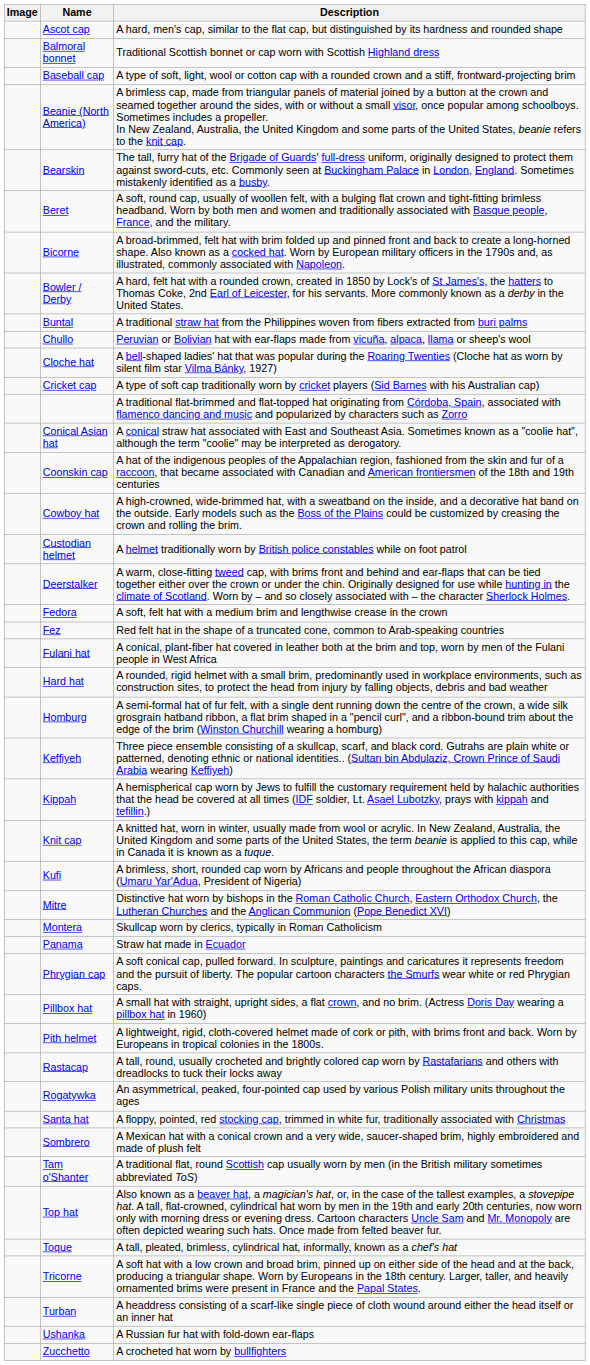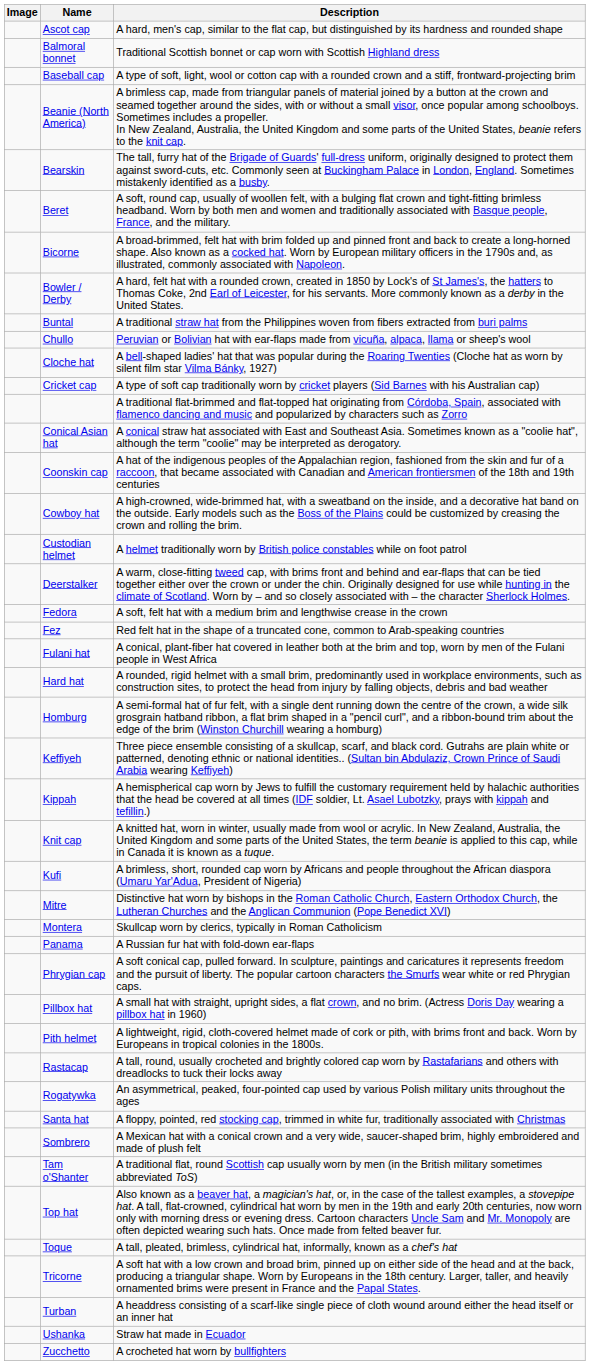 <table class="wikitable">
 <tr>
 <th>Image</th>
 <th>Name</th>
 <th>Description</th>
 </tr>
 <tr>
 <td></td>
 <td><a href='#'>Ascot cap</a></td>
 <td>A hard, men's cap, similar to the flat cap, but distinguished by its hardness and rounded shape</td>
 </tr>
 <tr>
 <td></td>
 <td><a href='#'>Balmoral bonnet</a></td>
 <td>Traditional Scottish bonnet or cap worn with Scottish <a href='#'>Highland dress</a></td>
 </tr>
 <tr>
 <td></td>
 <td><a href='#'>Baseball cap</a></td>
 <td>A type of soft, light, wool or cotton cap with a rounded crown and a stiff, frontward-projecting brim</td>
 </tr>
 <tr>
 <td></td>
 <td><a href='#'>Beanie (North America)</a></td>
 <td>A brimless cap, made from triangular panels of material joined by a button at the crown and seamed together around the sides, with or without a small <a href='#'>visor</a>, once popular among schoolboys. Sometimes includes a propeller.<br>In New Zealand, Australia, the United Kingdom and some parts of the United States, <em>beanie</em> refers to the <a href='#'>knit cap</a>.</td>
 </tr>
 <tr>
 <td></td>
 <td><a href='#'>Bearskin</a></td>
 <td>The tall, furry hat of the <a href='#'>Brigade of Guards</a>' <a href='#'>full-dress</a> uniform, originally designed to protect them against sword-cuts, etc. Commonly seen at <a href='#'>Buckingham Palace</a> in <a href='#'>London</a>, <a href='#'>England</a>. Sometimes mistakenly identified as a <a href='#'>busby</a>.</td>
 </tr>
 <tr>
 <td></td>
 <td><a href='#'>Beret</a></td>
 <td>A soft, round cap, usually of woollen felt, with a bulging flat crown and tight-fitting brimless headband. Worn by both men and women and traditionally associated with <a href='#'>Basque people</a>, <a href='#'>France</a>, and the military.</td>
 </tr>
 <tr>
 <td></td>
 <td><a href='#'>Bicorne</a></td>
 <td>A broad-brimmed, felt hat with brim folded up and pinned front and back to create a long-horned shape. Also known as a <a href='#'>cocked hat</a>. Worn by European military officers in the 1790s and, as illustrated, commonly associated with <a href='#'>Napoleon</a>.</td>
 </tr>
 <tr>
 <td></td>
 <td><a href='#'>Bowler / Derby</a></td>
 <td>A hard, felt hat with a rounded crown, created in 1850 by Lock's of <a href='#'>St James's</a>, the <a href='#'>hatters</a> to Thomas Coke, 2nd <a href='#'>Earl of Leicester</a>, for his servants. More commonly known as a <em>derby</em> in the United States.</td>
 </tr>
 <tr>
 <td></td>
 <td><a href='#'>Buntal</a></td>
 <td>A traditional <a href='#'>straw hat</a> from the Philippines woven from fibers extracted from <a href='#'>buri palms</a></td>
 </tr>
 <tr>
 <td></td>
 <td><a href='#'>Chullo</a></td>
 <td><a href='#'>Peruvian</a> or <a href='#'>Bolivian</a> hat with ear-flaps made from <a href='#'>vicuña</a>, <a href='#'>alpaca</a>, <a href='#'>llama</a> or sheep's wool</td>
 </tr>
 <tr>
 <td></td>
 <td><a href='#'>Cloche hat</a></td>
 <td>A <a href='#'>bell</a>-shaped ladies' hat that was popular during the <a href='#'>Roaring Twenties</a> (Cloche hat as worn by silent film star <a href='#'>Vilma Bánky</a>, 1927)</td>
 </tr>
 <tr>
 <td></td>
 <td><a href='#'>Cricket cap</a></td>
 <td>A type of soft cap traditionally worn by <a href='#'>cricket</a> players (<a href='#'>Sid Barnes</a> with his Australian cap)</td>
 </tr>
 <tr>
 <td></td>
 <td></td>
 <td>A traditional flat-brimmed and flat-topped hat originating from <a href='#'>Córdoba, Spain</a>, associated with <a href='#'>flamenco dancing and music</a> and popularized by characters such as <a href='#'>Zorro</a></td>
 </tr>
 <tr>
 <td></td>
 <td><a href='#'>Conical Asian hat</a></td>
 <td>A <a href='#'>conical</a> straw hat associated with East and Southeast Asia. Sometimes known as a "coolie hat", although the term "coolie" may be interpreted as derogatory.</td>
 </tr>
 <tr>
 <td></td>
 <td><a href='#'>Coonskin cap</a></td>
 <td>A hat of the indigenous peoples of the Appalachian region, fashioned from the skin and fur of a <a href='#'>raccoon</a>, that became associated with Canadian and <a href='#'>American frontiersmen</a> of the 18th and 19th centuries</td>
 </tr>
 <tr>
 <td></td>
 <td><a href='#'>Cowboy hat</a></td>
 <td>A high-crowned, wide-brimmed hat, with a sweatband on the inside, and a decorative hat band on the outside. Early models such as the <a href='#'>Boss of the Plains</a> could be customized by creasing the crown and rolling the brim.</td>
 </tr>
 <tr>
 <td></td>
 <td><a href='#'>Custodian helmet</a></td>
 <td>A <a href='#'>helmet</a> traditionally worn by <a href='#'>British police constables</a> while on foot patrol</td>
 </tr>
 <tr>
 <td></td>
 <td><a href='#'>Deerstalker</a></td>
 <td>A warm, close-fitting <a href='#'>tweed</a> cap, with brims front and behind and ear-flaps that can be tied together either over the crown or under the chin. Originally designed for use while <a href='#'>hunting in</a> the <a href='#'>climate of Scotland</a>. Worn by – and so closely associated with – the character <a href='#'>Sherlock Holmes</a>.</td>
 </tr>
 <tr>
 <td></td>
 <td><a href='#'>Fedora</a></td>
 <td>A soft, felt hat with a medium brim and lengthwise crease in the crown</td>
 </tr>
 <tr>
 <td></td>
 <td><a href='#'>Fez</a></td>
 <td>Red felt hat in the shape of a truncated cone, common to Arab-speaking countries</td>
 </tr>
 <tr>
 <td></td>
 <td><a href='#'>Fulani hat</a></td>
 <td>A conical, plant-fiber hat covered in leather both at the brim and top, worn by men of the Fulani people in West Africa</td>
 </tr>
 <tr>
 <td></td>
 <td><a href='#'>Hard hat</a></td>
 <td>A rounded, rigid helmet with a small brim, predominantly used in workplace environments, such as construction sites, to protect the head from injury by falling objects, debris and bad weather</td>
 </tr>
 <tr>
 <td></td>
 <td><a href='#'>Homburg</a></td>
 <td>A semi-formal hat of fur felt, with a single dent running down the centre of the crown, a wide silk grosgrain hatband ribbon, a flat brim shaped in a "pencil curl", and a ribbon-bound trim about the edge of the brim (<a href='#'>Winston Churchill</a> wearing a homburg)</td>
 </tr>
 <tr>
 <td></td>
 <td><a href='#'>Keffiyeh</a></td>
 <td>Three piece ensemble consisting of a  skullcap,  scarf, and  black cord. Gutrahs are plain white or patterned, denoting ethnic or national identities.. (<a href='#'>Sultan bin Abdulaziz, Crown Prince of Saudi Arabia</a> wearing <a href='#'>Keffiyeh</a>)</td>
 </tr>
 <tr>
 <td></td>
 <td><a href='#'>Kippah</a></td>
 <td>A hemispherical cap worn by Jews to fulfill the customary requirement held by halachic authorities that the head be covered at all times (<a href='#'>IDF</a> soldier, Lt. <a href='#'>Asael Lubotzky</a>, prays with <a href='#'>kippah</a> and <a href='#'>tefillin</a>.)</td>
 </tr>
 <tr>
 <td></td>
 <td><a href='#'>Knit cap</a></td>
 <td>A knitted hat, worn in winter, usually made from wool or acrylic.  In New Zealand, Australia, the United Kingdom and some parts of the United States, the term <em>beanie</em> is applied to this cap, while in Canada it is known as a <em>tuque</em>.</td>
 </tr>
 <tr>
 <td></td>
 <td><a href='#'>Kufi</a></td>
 <td>A brimless, short, rounded cap worn by Africans and people throughout the African diaspora (<a href='#'>Umaru Yar'Adua</a>, President of Nigeria)</td>
 </tr>
 <tr>
 <td></td>
 <td><a href='#'>Mitre</a></td>
 <td>Distinctive hat worn by bishops in the <a href='#'>Roman Catholic Church</a>, <a href='#'>Eastern Orthodox Church</a>, the <a href='#'>Lutheran Churches</a> and the <a href='#'>Anglican Communion</a> (<a href='#'>Pope Benedict XVI</a>)</td>
 </tr>
 <tr>
 <td></td>
 <td><a href='#'>Montera</a></td>
 <td>Skullcap worn by clerics, typically in Roman Catholicism</td>
 </tr>
 <tr>
 <td></td>
 <td><a href='#'>Panama</a></td>
-<td>Straw hat made in <a href='#'>Ecuador</a></td>
+<td>A Russian fur hat with fold-down ear-flaps</td>
 </tr>
 <tr>
 <td></td>
 <td><a href='#'>Phrygian cap</a></td>
 <td>A soft conical cap, pulled forward. In sculpture, paintings and caricatures it represents freedom and the pursuit of liberty. The popular cartoon characters <a href='#'>the Smurfs</a> wear white or red Phrygian caps.</td>
 </tr>
 <tr>
 <td></td>
 <td><a href='#'>Pillbox hat</a></td>
 <td>A small hat with straight, upright sides, a flat <a href='#'>crown</a>, and no brim. (Actress <a href='#'>Doris Day</a> wearing a <a href='#'>pillbox hat</a> in 1960)</td>
 </tr>
 <tr>
 <td></td>
 <td><a href='#'>Pith helmet</a></td>
 <td>A lightweight, rigid, cloth-covered helmet made of cork or pith, with brims front and back. Worn by Europeans in tropical colonies in the 1800s.</td>
 </tr>
 <tr>
 <td></td>
 <td><a href='#'>Rastacap</a></td>
 <td>A tall, round, usually crocheted and brightly colored cap worn by <a href='#'>Rastafarians</a> and others with dreadlocks to tuck their locks away</td>
 </tr>
 <tr>
 <td></td>
 <td><a href='#'>Rogatywka</a></td>
 <td>An asymmetrical, peaked, four-pointed cap used by various Polish military units throughout the ages</td>
 </tr>
 <tr>
 <td></td>
 <td><a href='#'>Santa hat</a></td>
 <td>A floppy, pointed, red <a href='#'>stocking cap</a>, trimmed in white fur, traditionally associated with <a href='#'>Christmas</a></td>
 </tr>
 <tr>
 <td></td>
 <td><a href='#'>Sombrero</a></td>
 <td>A Mexican hat with a conical crown and a very wide, saucer-shaped brim, highly embroidered and made of plush felt</td>
 </tr>
 <tr>
 <td></td>
 <td><a href='#'>Tam o'Shanter</a></td>
 <td>A traditional flat, round <a href='#'>Scottish</a> cap usually worn by men (in the British military sometimes abbreviated <em>ToS</em>)</td>
 </tr>
 <tr>
 <td></td>
 <td><a href='#'>Top hat</a></td>
 <td>Also known as a <a href='#'>beaver hat</a>, a <em>magician's hat</em>, or, in the case of the tallest examples, a <em>stovepipe hat</em>. A tall, flat-crowned, cylindrical hat worn by men in the 19th and early 20th centuries, now worn only with morning dress or evening dress. Cartoon characters <a href='#'>Uncle Sam</a> and <a href='#'>Mr. Monopoly</a> are often depicted wearing such hats. Once made from felted beaver fur.</td>
 </tr>
 <tr>
 <td></td>
 <td><a href='#'>Toque</a></td>
 <td>A tall, pleated, brimless, cylindrical hat, informally, known as a <em>chef's hat</em></td>
 </tr>
 <tr>
 <td></td>
 <td><a href='#'>Tricorne</a></td>
 <td>A soft hat with a low crown and broad brim, pinned up on either side of the head and at the back, producing a triangular shape. Worn by Europeans in the 18th century. Larger, taller, and heavily ornamented brims were present in France and the <a href='#'>Papal States</a>.</td>
 </tr>
 <tr>
 <td></td>
 <td><a href='#'>Turban</a></td>
 <td>A headdress consisting of a scarf-like single piece of cloth wound around either the head itself or an inner hat</td>
 </tr>
 <tr>
 <td></td>
 <td><a href='#'>Ushanka</a></td>
-<td>A Russian fur hat with fold-down ear-flaps</td>
+<td>Straw hat made in <a href='#'>Ecuador</a></td>
 </tr>
 <tr>
 <td></td>
 <td><a href='#'>Zucchetto</a></td>
 <td>A crocheted hat worn by <a href='#'>bullfighters</a></td>
 </tr>
 </table>
